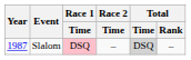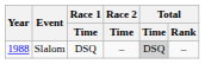 <table class="wikitable" style="font-size:90%">
 <tr>
 <th rowspan="2">Year</th>
 <th rowspan="2">Event</th>
 <th>Race 1</th>
 <th>Race 2</th>
 <th colspan="2">Total</th>
 </tr>
 <tr>
 <th>Time</th>
 <th>Time</th>
 <th>Time</th>
 <th>Rank</th>
 </tr>
 <tr>
-<td><a href='#'>1987</a></td>
+<td><a href='#'>1988</a></td>
 <td>Slalom</td>
-<td align="center" style="background: pink;">DSQ</td>
+<td align="center">DSQ</td>
 <td align="center">–</td>
 <td align="center" style="background: lightgrey;">DSQ</td>
 <td align="center">–</td>
 </tr>
 </table>
